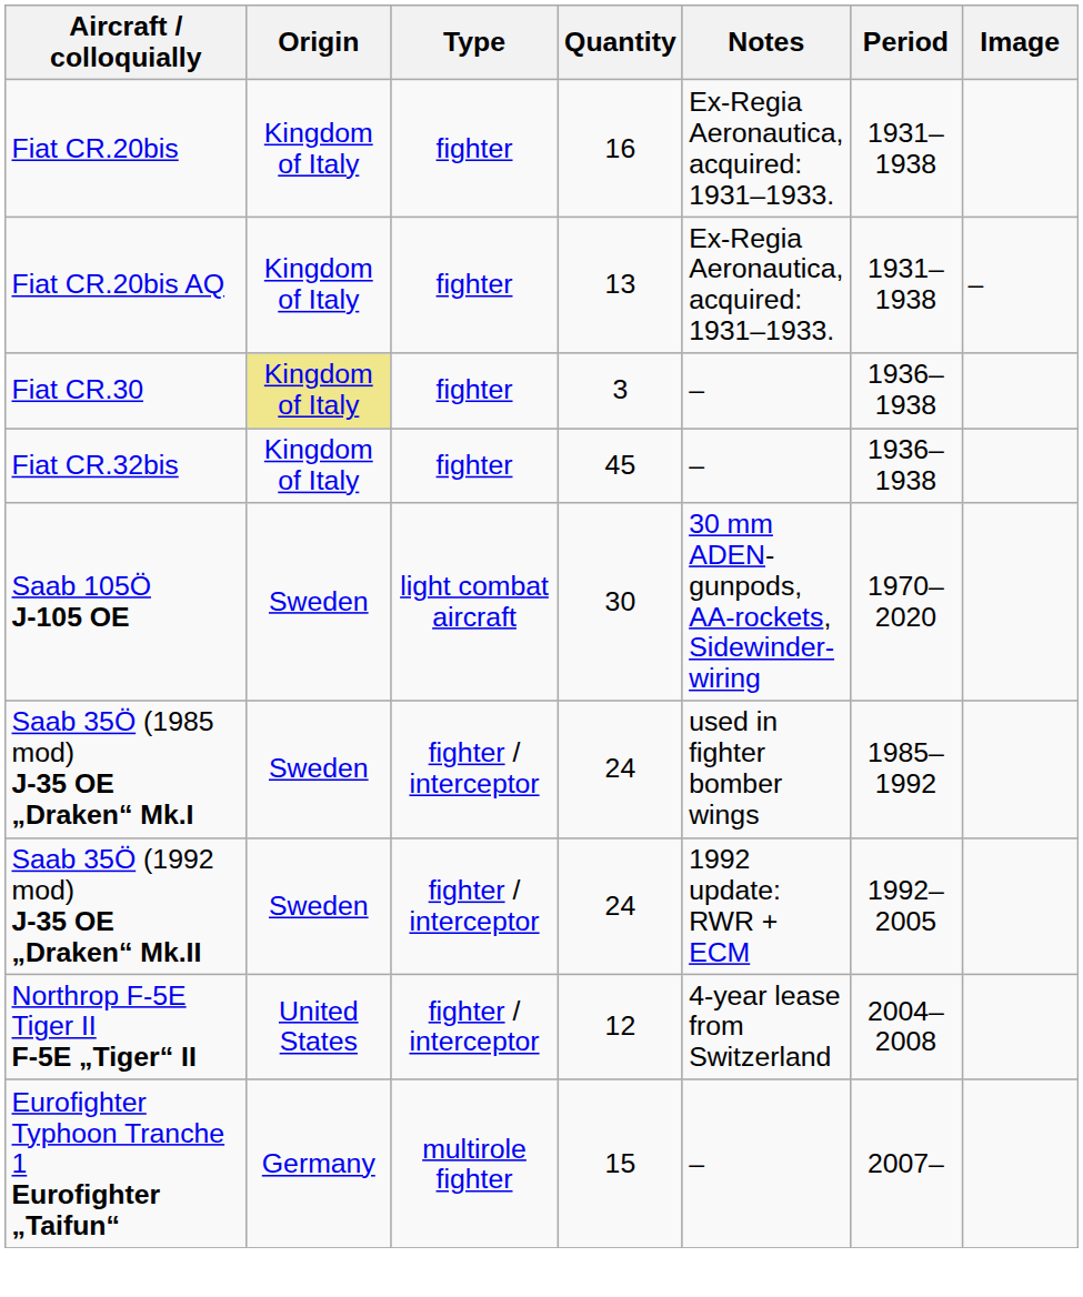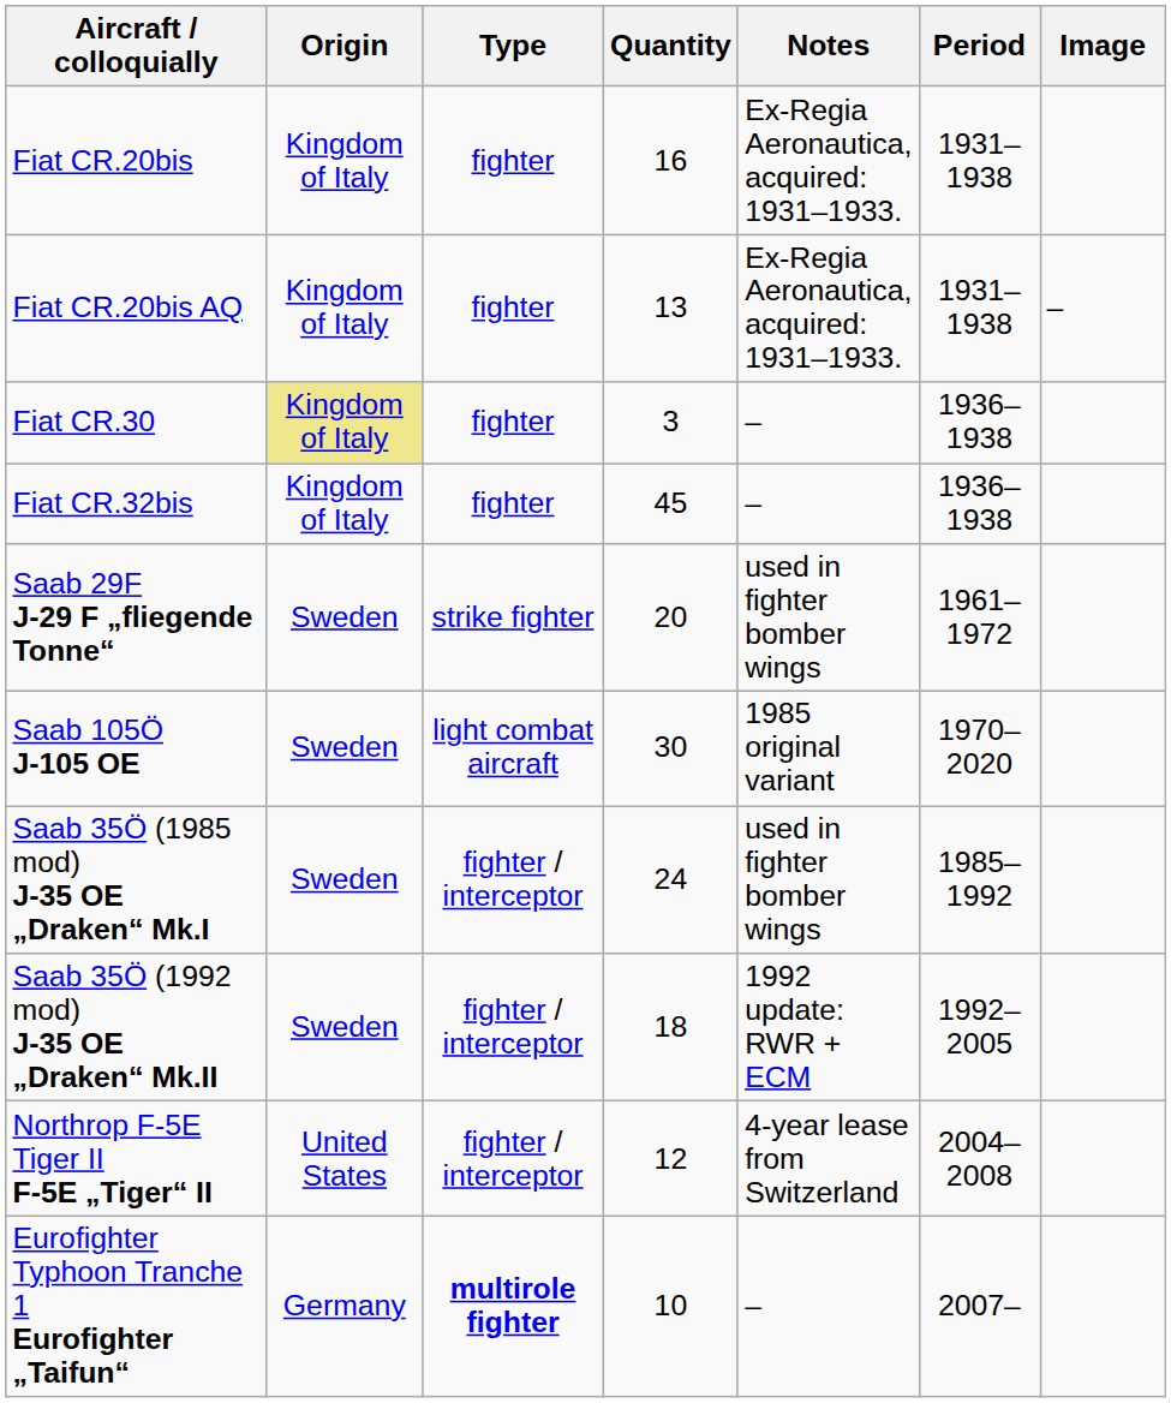 <table class="wikitable" style="width:100%">
 <tr>
 <th style="width: 22em">Aircraft / colloquially</th>
 <th style="width: 8em">Origin</th>
 <th style="width: 10em">Type</th>
 <th style="width: 4em">Quantity</th>
 <th>Notes</th>
 <th style="width: 6em">Period</th>
 <th style="width: 8em">Image</th>
 </tr>
 <tr>
 <td><a href='#'>Fiat CR.20bis</a></td>
 <td style="text-align: center"><a href='#'>Kingdom of Italy</a></td>
 <td style="text-align: center"><a href='#'>fighter</a></td>
 <td style="text-align: center">16</td>
 <td>Ex-Regia Aeronautica, acquired: 1931–1933.</td>
 <td style="text-align: center">1931–1938</td>
 <td></td>
 </tr>
 <tr>
 <td><a href='#'>Fiat CR.20bis AQ</a></td>
 <td style="text-align: center"><a href='#'>Kingdom of Italy</a></td>
 <td style="text-align: center"><a href='#'>fighter</a></td>
 <td style="text-align: center">13</td>
 <td>Ex-Regia Aeronautica, acquired: 1931–1933.</td>
 <td style="text-align: center">1931–1938</td>
 <td>–</td>
 </tr>
 <tr>
 <td><a href='#'>Fiat CR.30</a></td>
 <td style="background: khaki; text-align: center"><a href='#'>Kingdom of Italy</a></td>
 <td style="text-align: center"><a href='#'>fighter</a></td>
 <td style="text-align: center">3</td>
 <td>–</td>
 <td style="text-align: center">1936–1938</td>
 <td></td>
 </tr>
 <tr>
 <td><a href='#'>Fiat CR.32bis</a></td>
 <td style="text-align: center"><a href='#'>Kingdom of Italy</a></td>
 <td style="text-align: center"><a href='#'>fighter</a></td>
 <td style="text-align: center">45</td>
 <td>–</td>
 <td style="text-align: center">1936–1938</td>
 <td></td>
 </tr>
 <tr>
+<td><a href='#'>Saab 29F</a><br><strong>J-29 F „fliegende Tonne“</strong></td>
+<td style="text-align: center"><a href='#'>Sweden</a></td>
+<td style="text-align: center"><a href='#'>strike fighter</a></td>
+<td style="text-align: center">20</td>
+<td>used in fighter bomber wings</td>
+<td style="text-align: center">1961–1972</td>
+<td></td>
+</tr>
+<tr>
 <td><a href='#'>Saab 105Ö</a><br><strong>J-105 OE</strong></td>
 <td style="text-align: center"><a href='#'>Sweden</a></td>
 <td style="text-align: center"><a href='#'>light combat aircraft</a></td>
 <td style="text-align: center">30</td>
-<td><a href='#'>30 mm ADEN</a>-gunpods, <a href='#'>AA-rockets</a>, <a href='#'>Sidewinder-wiring</a></td>
+<td>1985 original variant</td>
 <td style="text-align: center">1970–2020</td>
 <td></td>
 </tr>
 <tr>
 <td><a href='#'>Saab 35Ö</a> (1985 mod)<br><strong>J-35 OE „Draken“ Mk.I</strong></td>
 <td style="text-align: center"><a href='#'>Sweden</a></td>
 <td style="text-align: center"><a href='#'>fighter</a> / <a href='#'>interceptor</a></td>
 <td style="text-align: center">24</td>
 <td>used in fighter bomber wings</td>
 <td style="text-align: center">1985–1992</td>
 <td></td>
 </tr>
 <tr>
 <td><a href='#'>Saab 35Ö</a> (1992 mod)<br><strong>J-35 OE „Draken“ Mk.II</strong></td>
 <td style="text-align: center"><a href='#'>Sweden</a></td>
 <td style="text-align: center"><a href='#'>fighter</a> / <a href='#'>interceptor</a></td>
-<td style="text-align: center">24</td>
+<td style="text-align: center">18</td>
 <td>1992 update: RWR + <a href='#'>ECM</a></td>
 <td style="text-align: center">1992–2005</td>
 <td></td>
 </tr>
 <tr>
 <td><a href='#'>Northrop F-5E Tiger II</a><br><strong>F-5E „Tiger“ II</strong></td>
 <td style="text-align: center"><a href='#'>United States</a></td>
 <td style="text-align: center"><a href='#'>fighter</a> / <a href='#'>interceptor</a></td>
 <td style="text-align: center">12</td>
 <td>4-year lease from Switzerland</td>
 <td style="text-align: center">2004–2008</td>
 <td></td>
 </tr>
 <tr>
 <td><a href='#'>Eurofighter Typhoon Tranche 1</a><br><strong>Eurofighter „Taifun“</strong></td>
 <td style="text-align: center"><a href='#'>Germany</a></td>
-<td style="text-align: center"><a href='#'>multirole fighter</a></td>
-<td style="text-align: center">15</td>
+<td style="text-align: center"><strong><a href='#'>multirole fighter</a></strong></td>
+<td style="text-align: center">10</td>
 <td>–</td>
 <td style="text-align: center">2007–</td>
 <td></td>
 </tr>
 </table>
